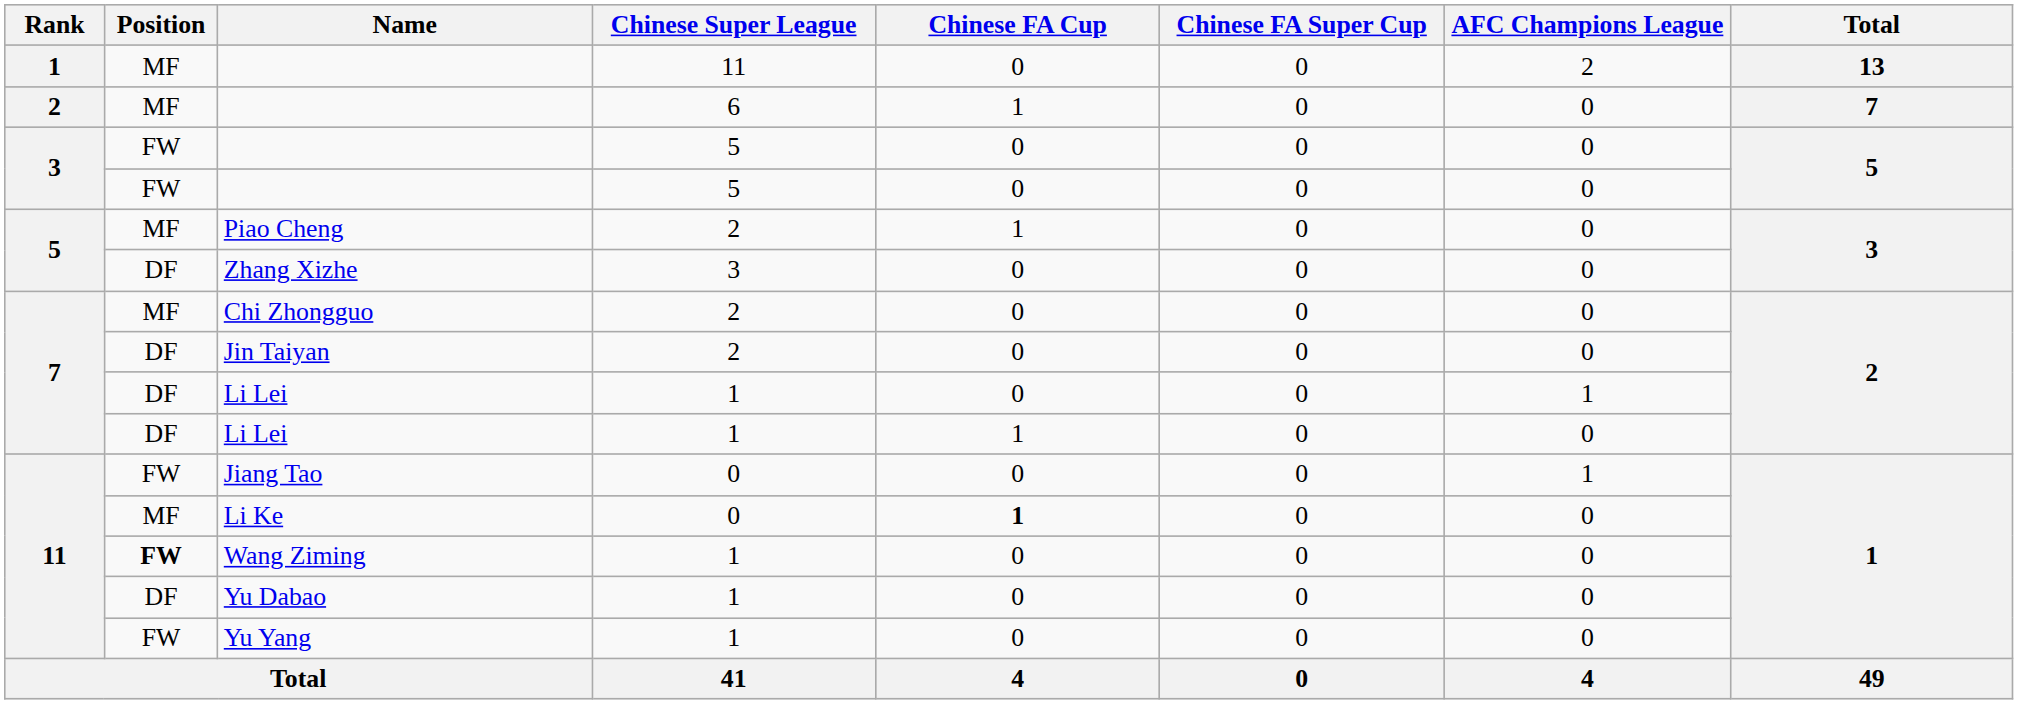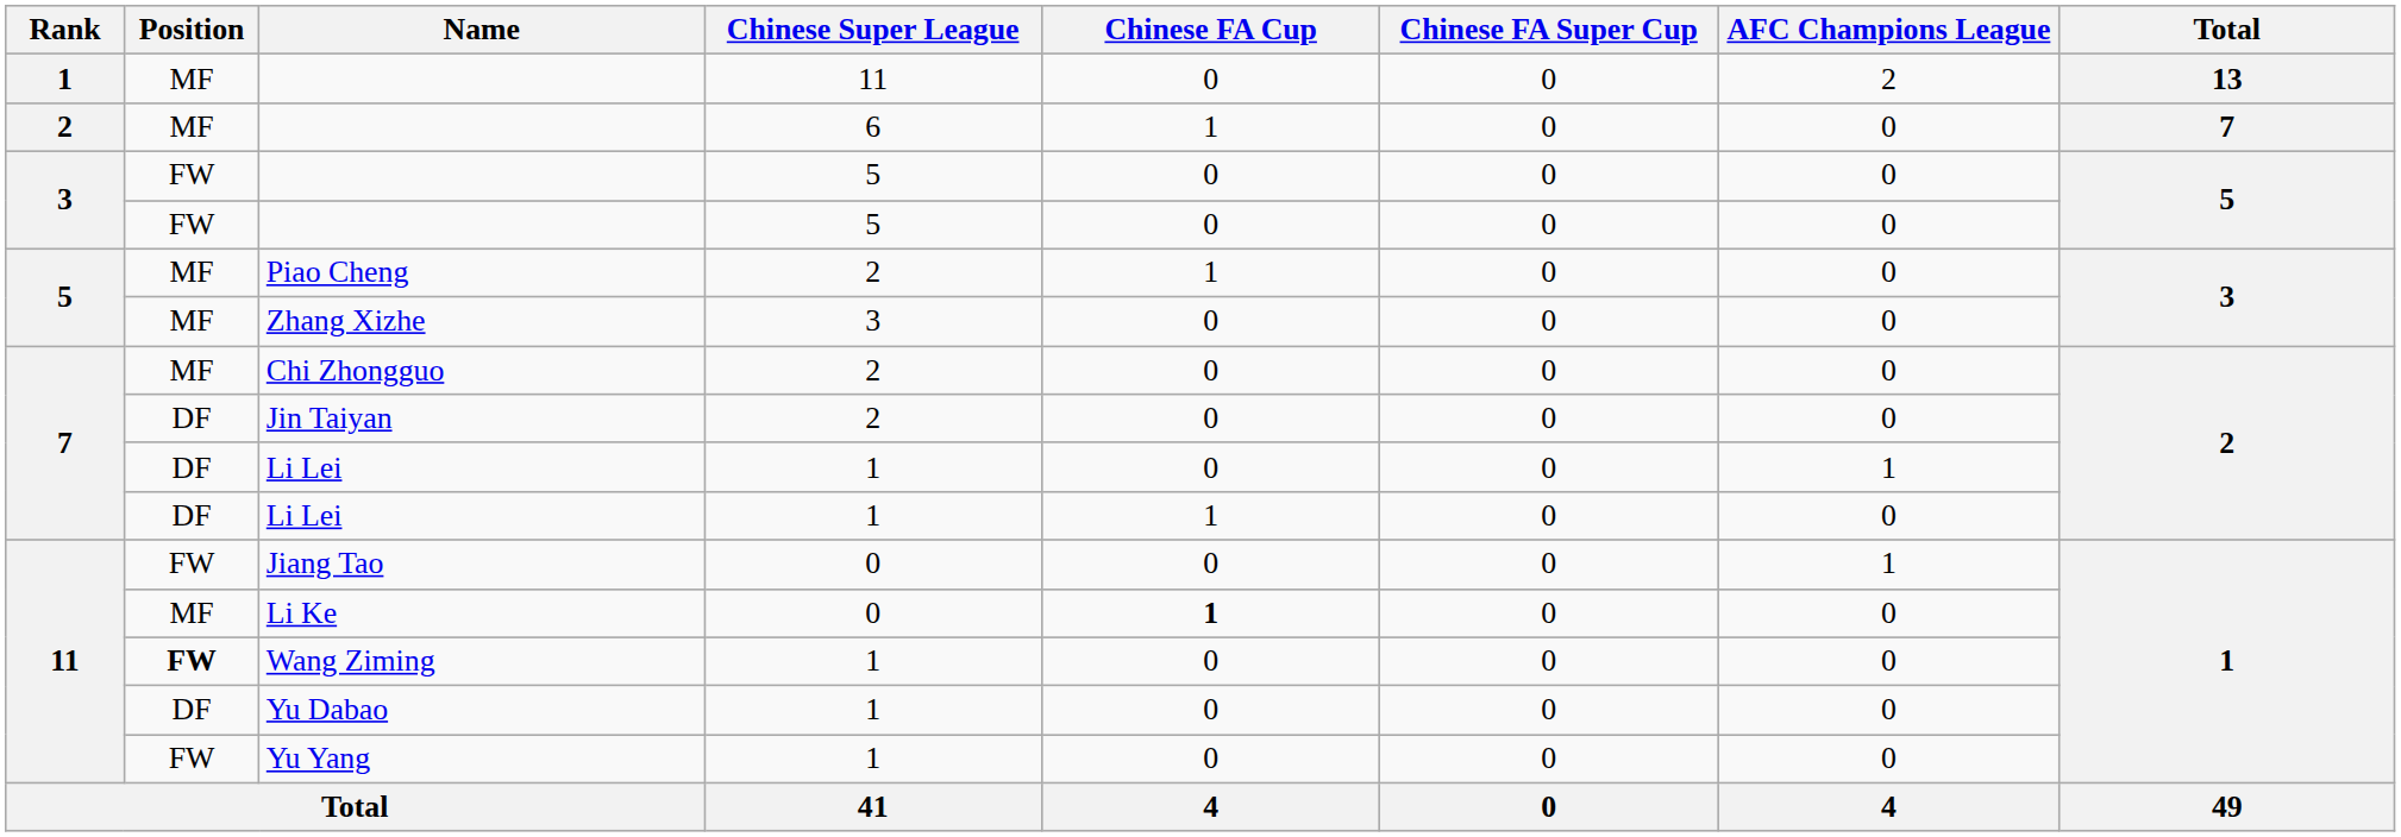 <table class="wikitable" style="text-align: center;">
 <tr>
 <th style="width:56px;">Rank</th>
 <th style="width:64px;">Position</th>
 <th style="width:240px;">Name</th>
 <th style="width:180px;"><a href='#'>Chinese Super League</a></th>
 <th style="width:180px;"><a href='#'>Chinese FA Cup</a></th>
 <th style="width:180px;"><a href='#'>Chinese FA Super Cup</a></th>
 <th style="width:180px;"><a href='#'>AFC Champions League</a></th>
 <th style="width:180px;"><strong>Total</strong></th>
 </tr>
 <tr>
 <th>1</th>
 <td>MF</td>
 <td align=left></td>
 <td>11</td>
 <td>0</td>
 <td>0</td>
 <td>2</td>
 <th>13</th>
 </tr>
 <tr>
 <th>2</th>
 <td>MF</td>
 <td align=left></td>
 <td>6</td>
 <td>1</td>
 <td>0</td>
 <td>0</td>
 <th>7</th>
 </tr>
 <tr>
 <th rowspan="2">3</th>
 <td>FW</td>
 <td align=left></td>
 <td>5</td>
 <td>0</td>
 <td>0</td>
 <td>0</td>
 <th rowspan="2">5</th>
 </tr>
 <tr>
 <td>FW</td>
 <td align=left></td>
 <td>5</td>
 <td>0</td>
 <td>0</td>
 <td>0</td>
 </tr>
 <tr>
 <th rowspan="2">5</th>
 <td>MF</td>
 <td align=left> <a href='#'>Piao Cheng</a></td>
 <td>2</td>
 <td>1</td>
 <td>0</td>
 <td>0</td>
 <th rowspan="2">3</th>
 </tr>
 <tr>
-<td>DF</td>
+<td>MF</td>
 <td align=left> <a href='#'>Zhang Xizhe</a></td>
 <td>3</td>
 <td>0</td>
 <td>0</td>
 <td>0</td>
 </tr>
 <tr>
 <th rowspan="4">7</th>
 <td>MF</td>
 <td align=left> <a href='#'>Chi Zhongguo</a></td>
 <td>2</td>
 <td>0</td>
 <td>0</td>
 <td>0</td>
 <th rowspan="4">2</th>
 </tr>
 <tr>
 <td>DF</td>
 <td align=left> <a href='#'>Jin Taiyan</a></td>
 <td>2</td>
 <td>0</td>
 <td>0</td>
 <td>0</td>
 </tr>
 <tr>
 <td>DF</td>
 <td align=left> <a href='#'>Li Lei</a></td>
 <td>1</td>
 <td>0</td>
 <td>0</td>
 <td>1</td>
 </tr>
 <tr>
 <td>DF</td>
 <td align=left> <a href='#'>Li Lei</a></td>
 <td>1</td>
 <td>1</td>
 <td>0</td>
 <td>0</td>
 </tr>
 <tr>
 <th rowspan="5">11</th>
 <td>FW</td>
 <td align=left> <a href='#'>Jiang Tao</a></td>
 <td>0</td>
 <td>0</td>
 <td>0</td>
 <td>1</td>
 <th rowspan="5">1</th>
 </tr>
 <tr>
 <td>MF</td>
 <td align=left> <a href='#'>Li Ke</a></td>
 <td>0</td>
 <td><strong>1</strong></td>
 <td>0</td>
 <td>0</td>
 </tr>
 <tr>
 <td><strong>FW</strong></td>
 <td align=left> <a href='#'>Wang Ziming</a></td>
 <td>1</td>
 <td>0</td>
 <td>0</td>
 <td>0</td>
 </tr>
 <tr>
 <td>DF</td>
 <td align=left> <a href='#'>Yu Dabao</a></td>
 <td>1</td>
 <td>0</td>
 <td>0</td>
 <td>0</td>
 </tr>
 <tr>
 <td>FW</td>
 <td align=left> <a href='#'>Yu Yang</a></td>
 <td>1</td>
 <td>0</td>
 <td>0</td>
 <td>0</td>
 </tr>
 <tr>
 <th colspan="3"><strong>Total</strong></th>
 <th>41</th>
 <th>4</th>
 <th>0</th>
 <th>4</th>
 <th>49</th>
 </tr>
 </table>
